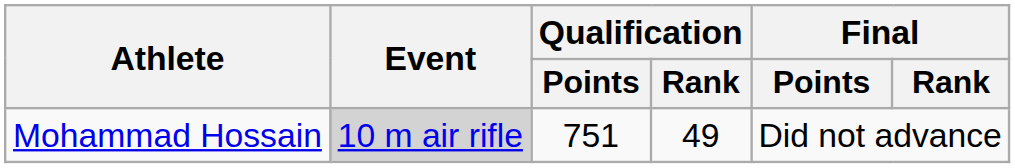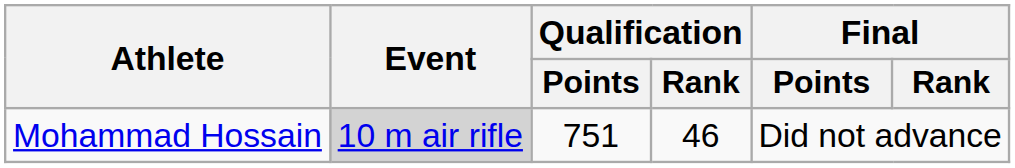 <table class="wikitable" style="font-size:90%">
 <tr>
 <th rowspan="2">Athlete</th>
 <th rowspan="2">Event</th>
 <th colspan=2>Qualification</th>
 <th colspan=2>Final</th>
 </tr>
 <tr style="font-size:95%">
 <th>Points</th>
 <th>Rank</th>
 <th>Points</th>
 <th>Rank</th>
 </tr>
 <tr align=center>
 <td align=left><a href='#'>Mohammad Hossain</a></td>
 <td align=left style="background: lightgrey;"><a href='#'>10 m air rifle</a></td>
 <td>751</td>
-<td>49</td>
+<td>46</td>
 <td colspan=2>Did not advance</td>
 </tr>
 </table>
